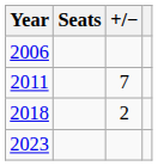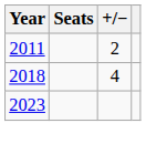 <table class=wikitable style=text-align:center>
 <tr>
 <th>Year</th>
 <th>Seats</th>
 <th>+/−</th>
 <th></th>
 </tr>
 <tr>
-<td><a href='#'>2006</a></td>
-<td></td>
-<td></td>
-<td></td>
-</tr>
-<tr>
 <td><a href='#'>2011</a></td>
 <td></td>
-<td> 7</td>
+<td> 2</td>
 <td></td>
 </tr>
 <tr>
 <td><a href='#'>2018</a></td>
 <td></td>
-<td> 2</td>
+<td> 4</td>
 <td></td>
 </tr>
 <tr>
 <td><a href='#'>2023</a></td>
 <td></td>
 <td></td>
 <td></td>
 </tr>
 </table>
